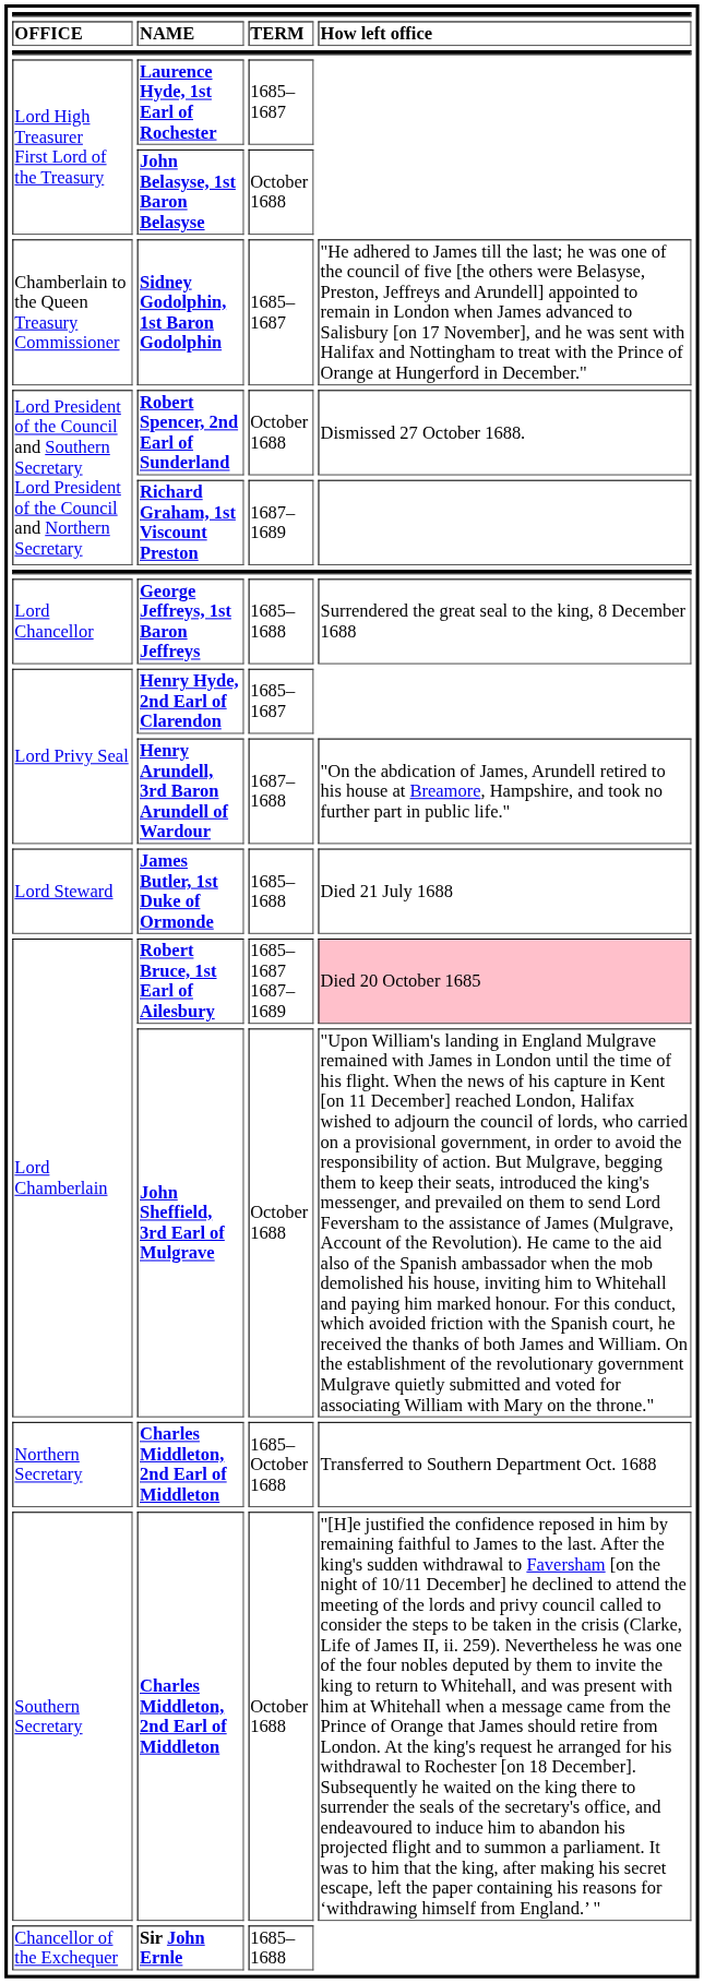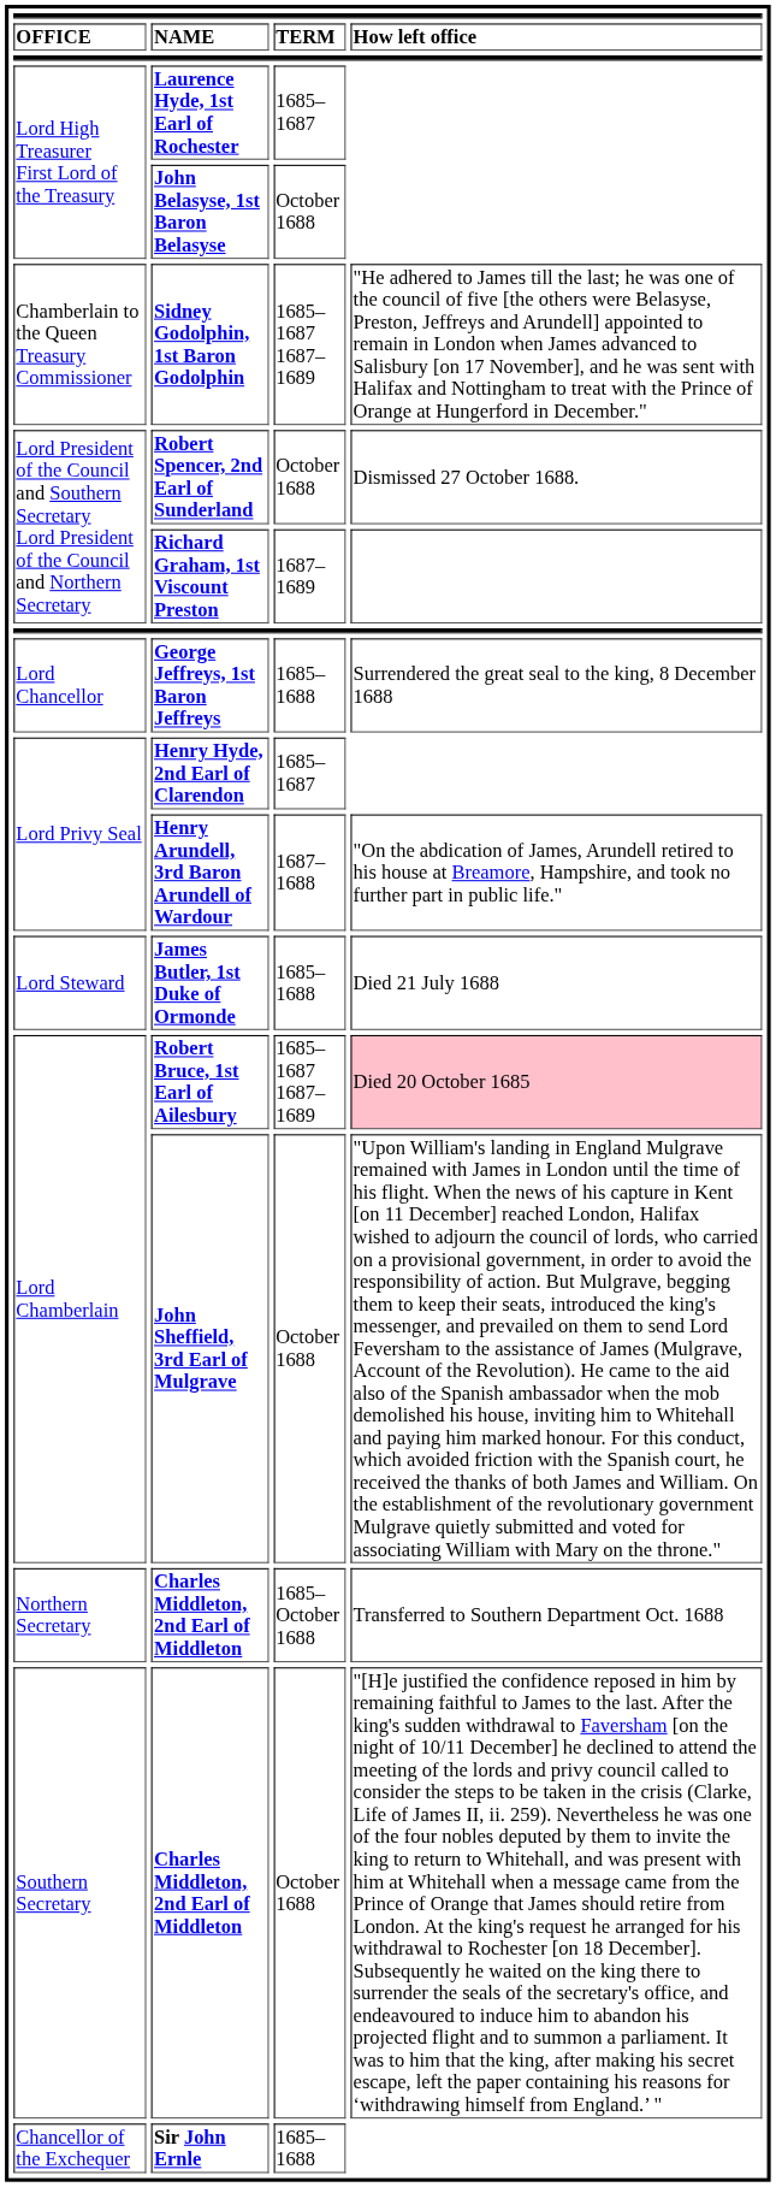 <table cellpadding="1" cellspacing="4" style="margin:3px; border:3px solid #000000;" align="center" border=1 style="border-collapse: collapse;">
 <tr>
 <th bgcolor="#000000" colspan="4"></th>
 </tr>
 <tr>
 <td><strong>OFFICE</strong></td>
 <td><strong>NAME</strong></td>
 <td><strong>TERM</strong></td>
 <td><strong>How left office</strong></td>
 </tr>
 <tr>
 <th bgcolor="#000000" colspan="4"></th>
 </tr>
 <tr>
 <td rowspan="2"><a href='#'>Lord High Treasurer</a><br><a href='#'>First Lord of the Treasury</a></td>
 <td><strong><a href='#'>Laurence Hyde, 1st Earl of Rochester</a></strong></td>
 <td>1685–1687</td>
 </tr>
 <tr>
 <td><strong><a href='#'>John Belasyse, 1st Baron Belasyse</a></strong></td>
 <td align="left">October 1688</td>
 </tr>
 <tr>
 <td>Chamberlain to the Queen<br><a href='#'>Treasury Commissioner</a></td>
 <td><strong><a href='#'>Sidney Godolphin, 1st Baron Godolphin</a></strong></td>
-<td>1685–1687</td>
+<td>1685–1687<br>1687–1689</td>
 <td>"He adhered to James till the last; he was one of the council of five [the others were Belasyse, Preston, Jeffreys and Arundell] appointed to remain in London when James advanced to Salisbury [on 17 November], and he was sent with Halifax and Nottingham to treat with the Prince of Orange at Hungerford in December."</td>
 </tr>
 <tr>
 <td rowspan="2"><a href='#'>Lord President of the Council</a> and <a href='#'>Southern Secretary</a><br><a href='#'>Lord President of the Council</a> and <a href='#'>Northern Secretary</a></td>
 <td><strong><a href='#'>Robert Spencer, 2nd Earl of Sunderland</a></strong></td>
 <td>October 1688</td>
 <td>Dismissed 27 October 1688.</td>
 </tr>
 <tr>
 <td><strong><a href='#'>Richard Graham, 1st Viscount Preston</a></strong></td>
 <td>1687–1689</td>
 <td></td>
 </tr>
 <tr>
 <th bgcolor="#000000" colspan="4"></th>
 </tr>
 <tr>
 <td><a href='#'>Lord Chancellor</a></td>
 <td><strong><a href='#'>George Jeffreys, 1st Baron Jeffreys</a></strong></td>
 <td>1685–1688</td>
 <td>Surrendered the great seal to the king, 8 December 1688</td>
 </tr>
 <tr>
 <td rowspan="2"><a href='#'>Lord Privy Seal</a></td>
 <td><strong><a href='#'>Henry Hyde, 2nd Earl of Clarendon</a></strong></td>
 <td>1685–1687</td>
 </tr>
 <tr>
 <td><strong><a href='#'>Henry Arundell, 3rd Baron Arundell of Wardour</a></strong></td>
 <td>1687–1688</td>
 <td>"On the abdication of James, Arundell retired to his house at <a href='#'>Breamore</a>, Hampshire, and took no further part in public life."</td>
 </tr>
 <tr>
 <td><a href='#'>Lord Steward</a></td>
 <td><strong><a href='#'>James Butler, 1st Duke of Ormonde</a></strong></td>
 <td>1685–1688</td>
 <td>Died 21 July 1688</td>
 </tr>
 <tr>
 <td rowspan="2"><a href='#'>Lord Chamberlain</a></td>
 <td><strong><a href='#'>Robert Bruce, 1st Earl of Ailesbury</a></strong></td>
 <td>1685–1687<br>1687–1689</td>
 <td style="background: pink;">Died 20 October 1685</td>
 </tr>
 <tr>
 <td align="left"><strong><a href='#'>John Sheffield, 3rd Earl of Mulgrave</a></strong></td>
 <td align="left">October 1688</td>
 <td>"Upon William's landing in England Mulgrave remained with James in London until the time of his flight. When the news of his capture in Kent [on 11 December] reached London, Halifax wished to adjourn the council of lords, who carried on a provisional government, in order to avoid the responsibility of action. But Mulgrave, begging them to keep their seats, introduced the king's messenger, and prevailed on them to send Lord Feversham to the assistance of James (Mulgrave, Account of the Revolution). He came to the aid also of the Spanish ambassador when the mob demolished his house, inviting him to Whitehall and paying him marked honour. For this conduct, which avoided friction with the Spanish court, he received the thanks of both James and William. On the establishment of the revolutionary government Mulgrave quietly submitted and voted for associating William with Mary on the throne."</td>
 </tr>
 <tr>
 <td><a href='#'>Northern Secretary</a></td>
 <td><strong><a href='#'>Charles Middleton, 2nd Earl of Middleton</a></strong></td>
 <td align="left">1685–October 1688</td>
 <td>Transferred to Southern Department Oct. 1688</td>
 </tr>
 <tr>
 <td><a href='#'>Southern Secretary</a></td>
 <td><strong><a href='#'>Charles Middleton, 2nd Earl of Middleton</a></strong></td>
 <td>October 1688</td>
 <td>"[H]e justified the confidence reposed in him by remaining faithful to James to the last. After the king's sudden withdrawal to <a href='#'>Faversham</a> [on the night of 10/11 December] he declined to attend the meeting of the lords and privy council called to consider the steps to be taken in the crisis (Clarke, Life of James II, ii. 259). Nevertheless he was one of the four nobles deputed by them to invite the king to return to Whitehall, and was present with him at Whitehall when a message came from the Prince of Orange that James should retire from London. At the king's request he arranged for his withdrawal to Rochester [on 18 December]. Subsequently he waited on the king there to surrender the seals of the secretary's office, and endeavoured to induce him to abandon his projected flight and to summon a parliament. It was to him that the king, after making his secret escape, left the paper containing his reasons for ‘withdrawing himself from England.’ "</td>
 </tr>
 <tr>
 <td><a href='#'>Chancellor of the Exchequer</a></td>
 <td><strong>Sir <a href='#'>John Ernle</a></strong></td>
 <td>1685–1688</td>
 </tr>
 </table>
